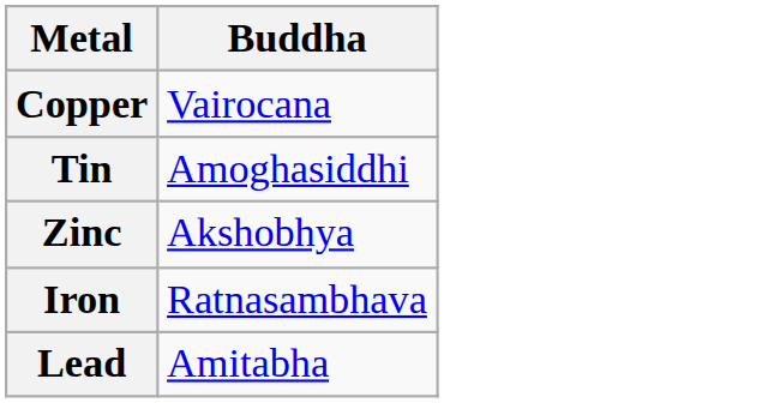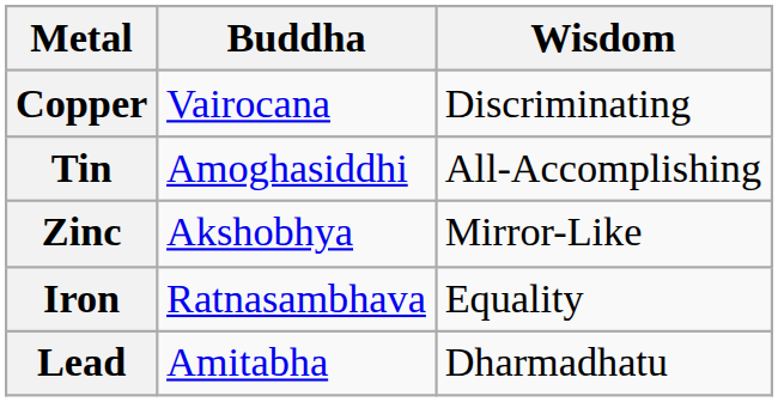 <table class="wikitable">
 <tr>
 <th scope="col">Metal</th>
 <th scope="col">Buddha</th>
+<th scope="col">Wisdom</th>
 </tr>
 <tr>
 <th scope="row">Copper</th>
 <td><a href='#'>Vairocana</a></td>
+<td>Discriminating</td>
 </tr>
 <tr>
 <th scope="row">Tin</th>
 <td><a href='#'>Amoghasiddhi</a></td>
+<td>All-Accomplishing</td>
 </tr>
 <tr>
 <th scope="row">Zinc</th>
 <td><a href='#'>Akshobhya</a></td>
+<td>Mirror-Like</td>
 </tr>
 <tr>
 <th scope="row">Iron</th>
 <td><a href='#'>Ratnasambhava</a></td>
+<td>Equality</td>
 </tr>
 <tr>
 <th scope="row">Lead</th>
 <td><a href='#'>Amitabha</a></td>
+<td>Dharmadhatu</td>
 </tr>
 </table>
